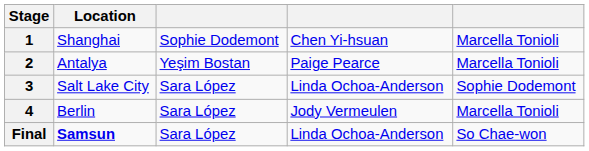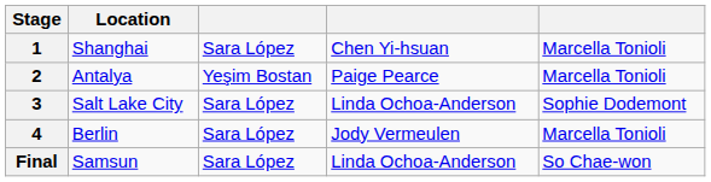 <table class="wikitable" style="width:100%">
 <tr>
 <th>Stage</th>
 <th>Location</th>
 <th></th>
 <th></th>
 <th></th>
 </tr>
 <tr>
 <th>1</th>
 <td> <a href='#'>Shanghai</a></td>
-<td> <a href='#'>Sophie Dodemont</a></td>
+<td> <a href='#'>Sara López</a></td>
 <td> <a href='#'>Chen Yi-hsuan</a></td>
 <td> <a href='#'>Marcella Tonioli</a></td>
 </tr>
 <tr>
 <th>2</th>
 <td> <a href='#'>Antalya</a></td>
 <td> <a href='#'>Yeşim Bostan</a></td>
 <td> <a href='#'>Paige Pearce</a></td>
 <td> <a href='#'>Marcella Tonioli</a></td>
 </tr>
 <tr>
 <th>3</th>
 <td> <a href='#'>Salt Lake City</a></td>
 <td> <a href='#'>Sara López</a></td>
 <td> <a href='#'>Linda Ochoa-Anderson</a></td>
 <td> <a href='#'>Sophie Dodemont</a></td>
 </tr>
 <tr>
 <th>4</th>
 <td> <a href='#'>Berlin</a></td>
 <td> <a href='#'>Sara López</a></td>
 <td> <a href='#'>Jody Vermeulen</a></td>
 <td> <a href='#'>Marcella Tonioli</a></td>
 </tr>
 <tr>
 <th>Final</th>
-<td><strong> <a href='#'>Samsun</a></strong></td>
+<td> <a href='#'>Samsun</a></td>
 <td> <a href='#'>Sara López</a></td>
 <td> <a href='#'>Linda Ochoa-Anderson</a></td>
 <td> <a href='#'>So Chae-won</a></td>
 </tr>
 </table>
